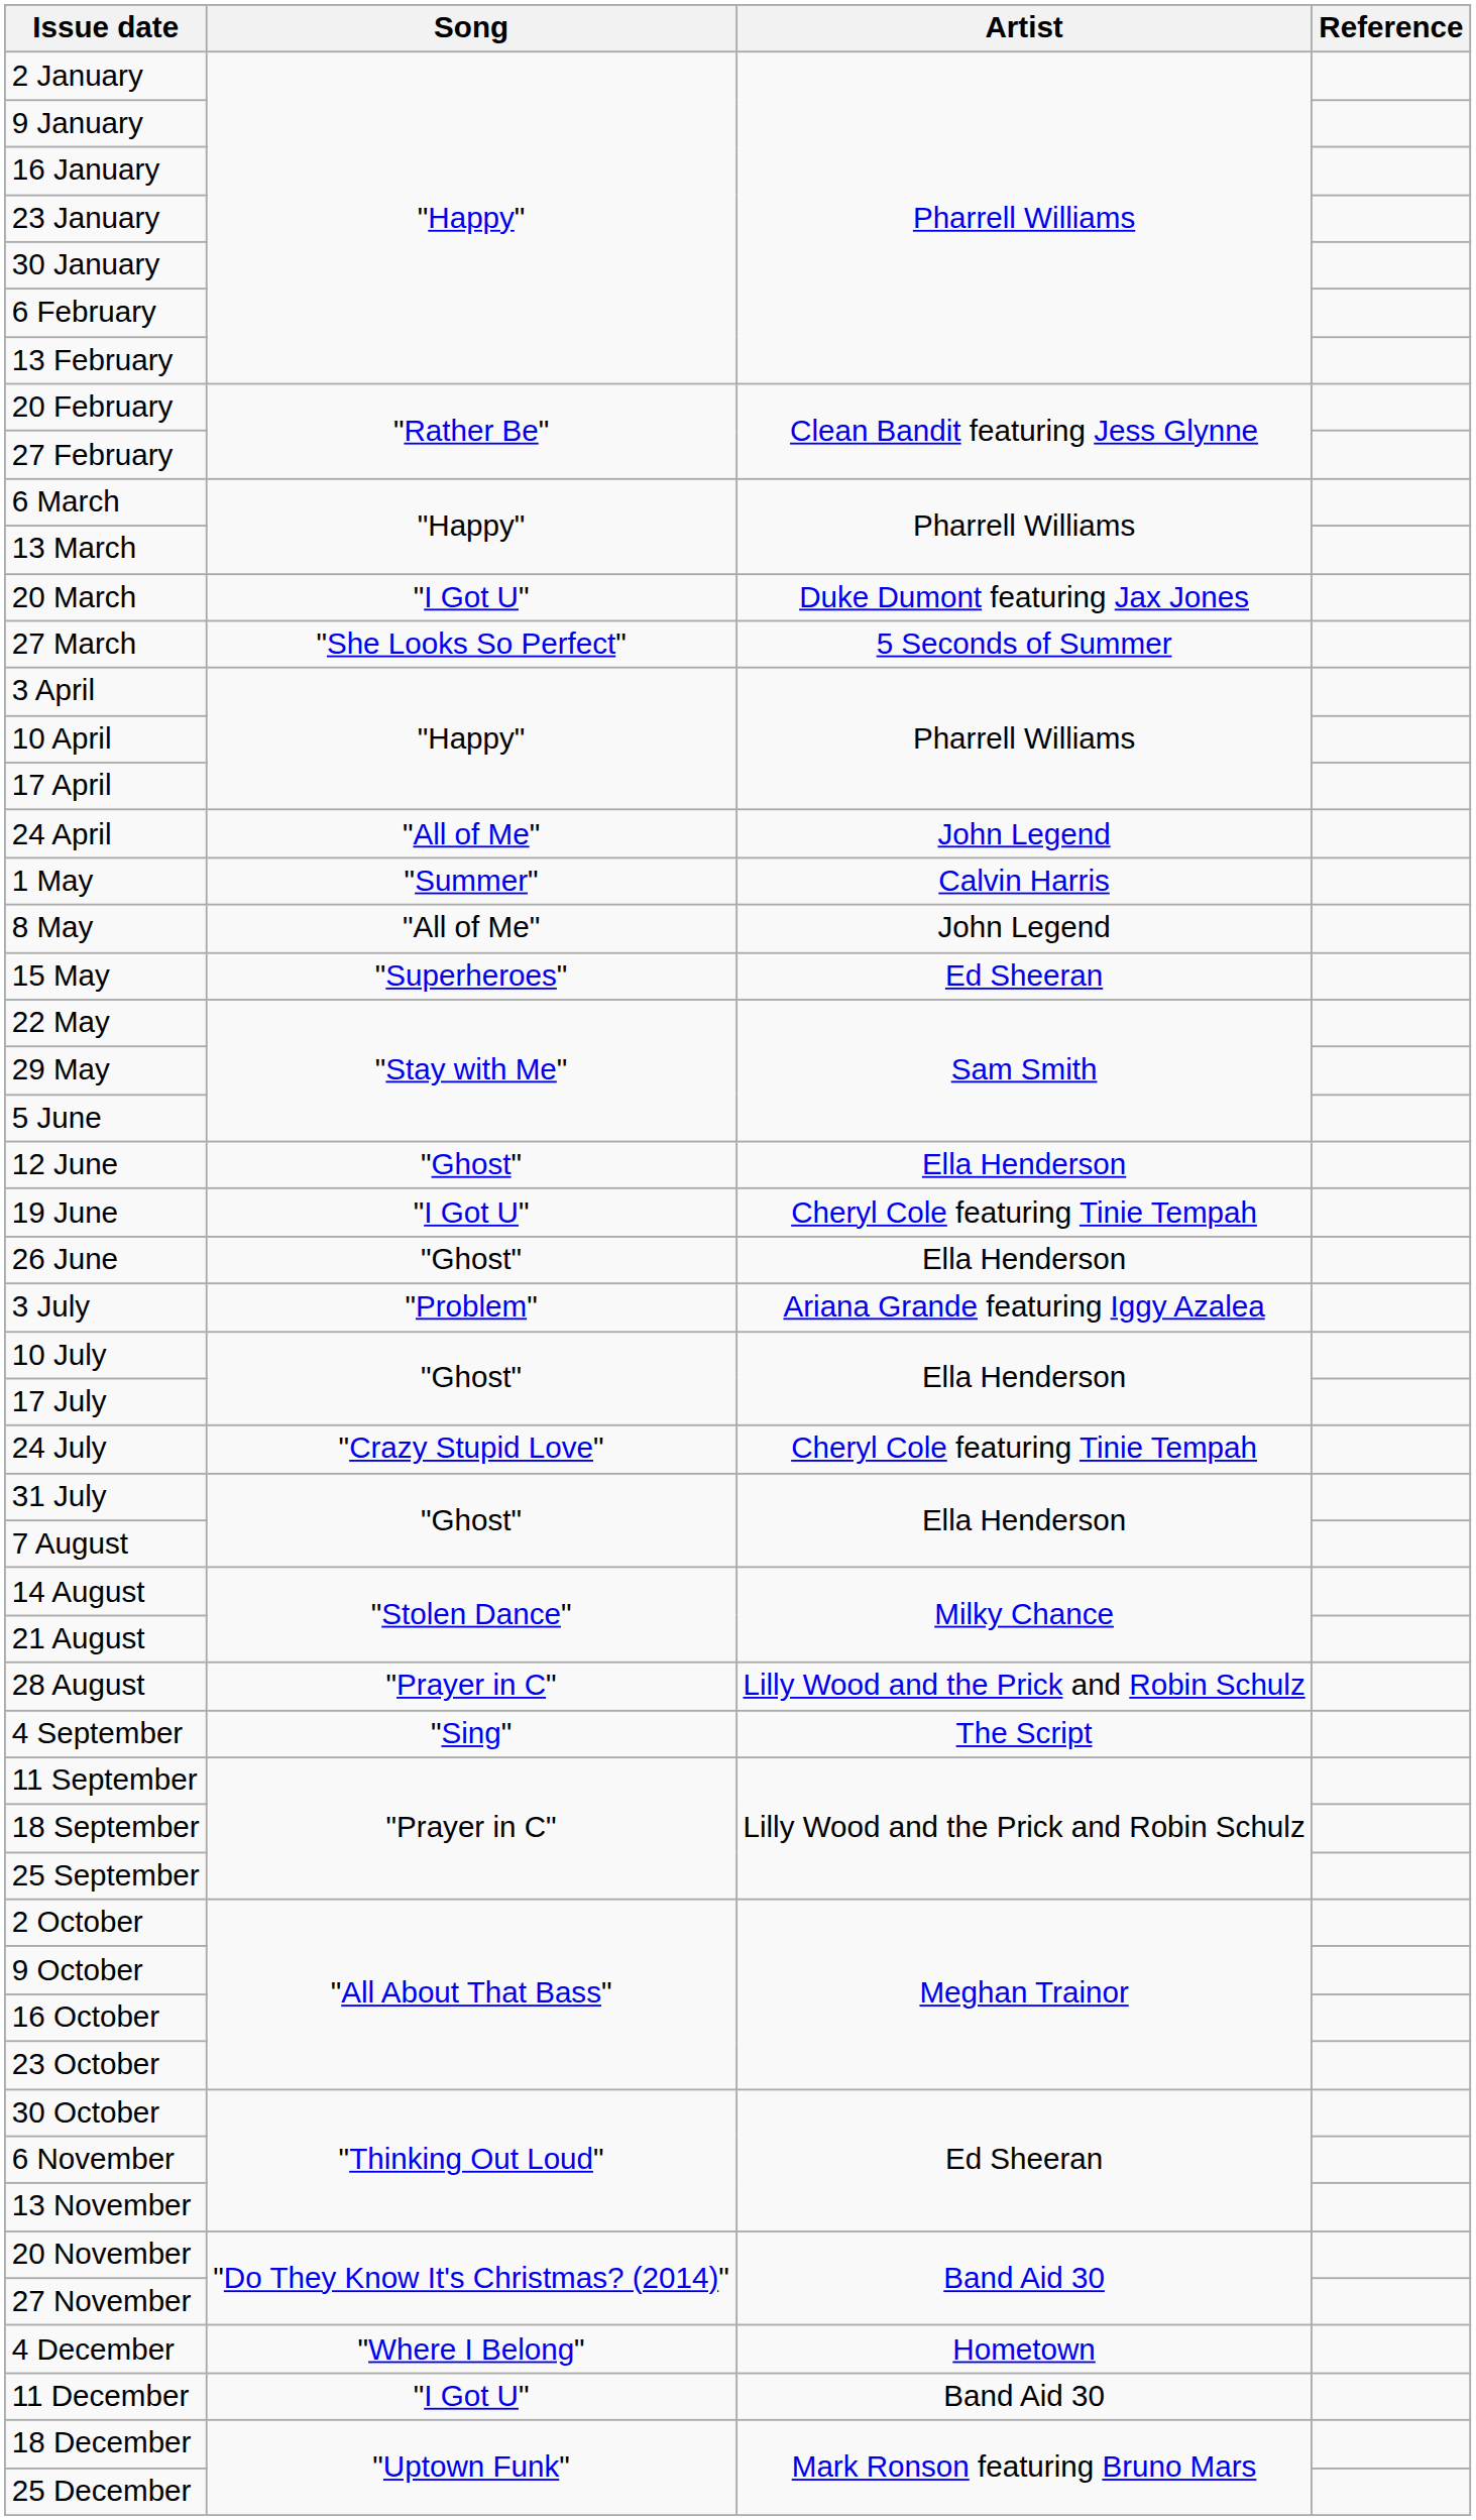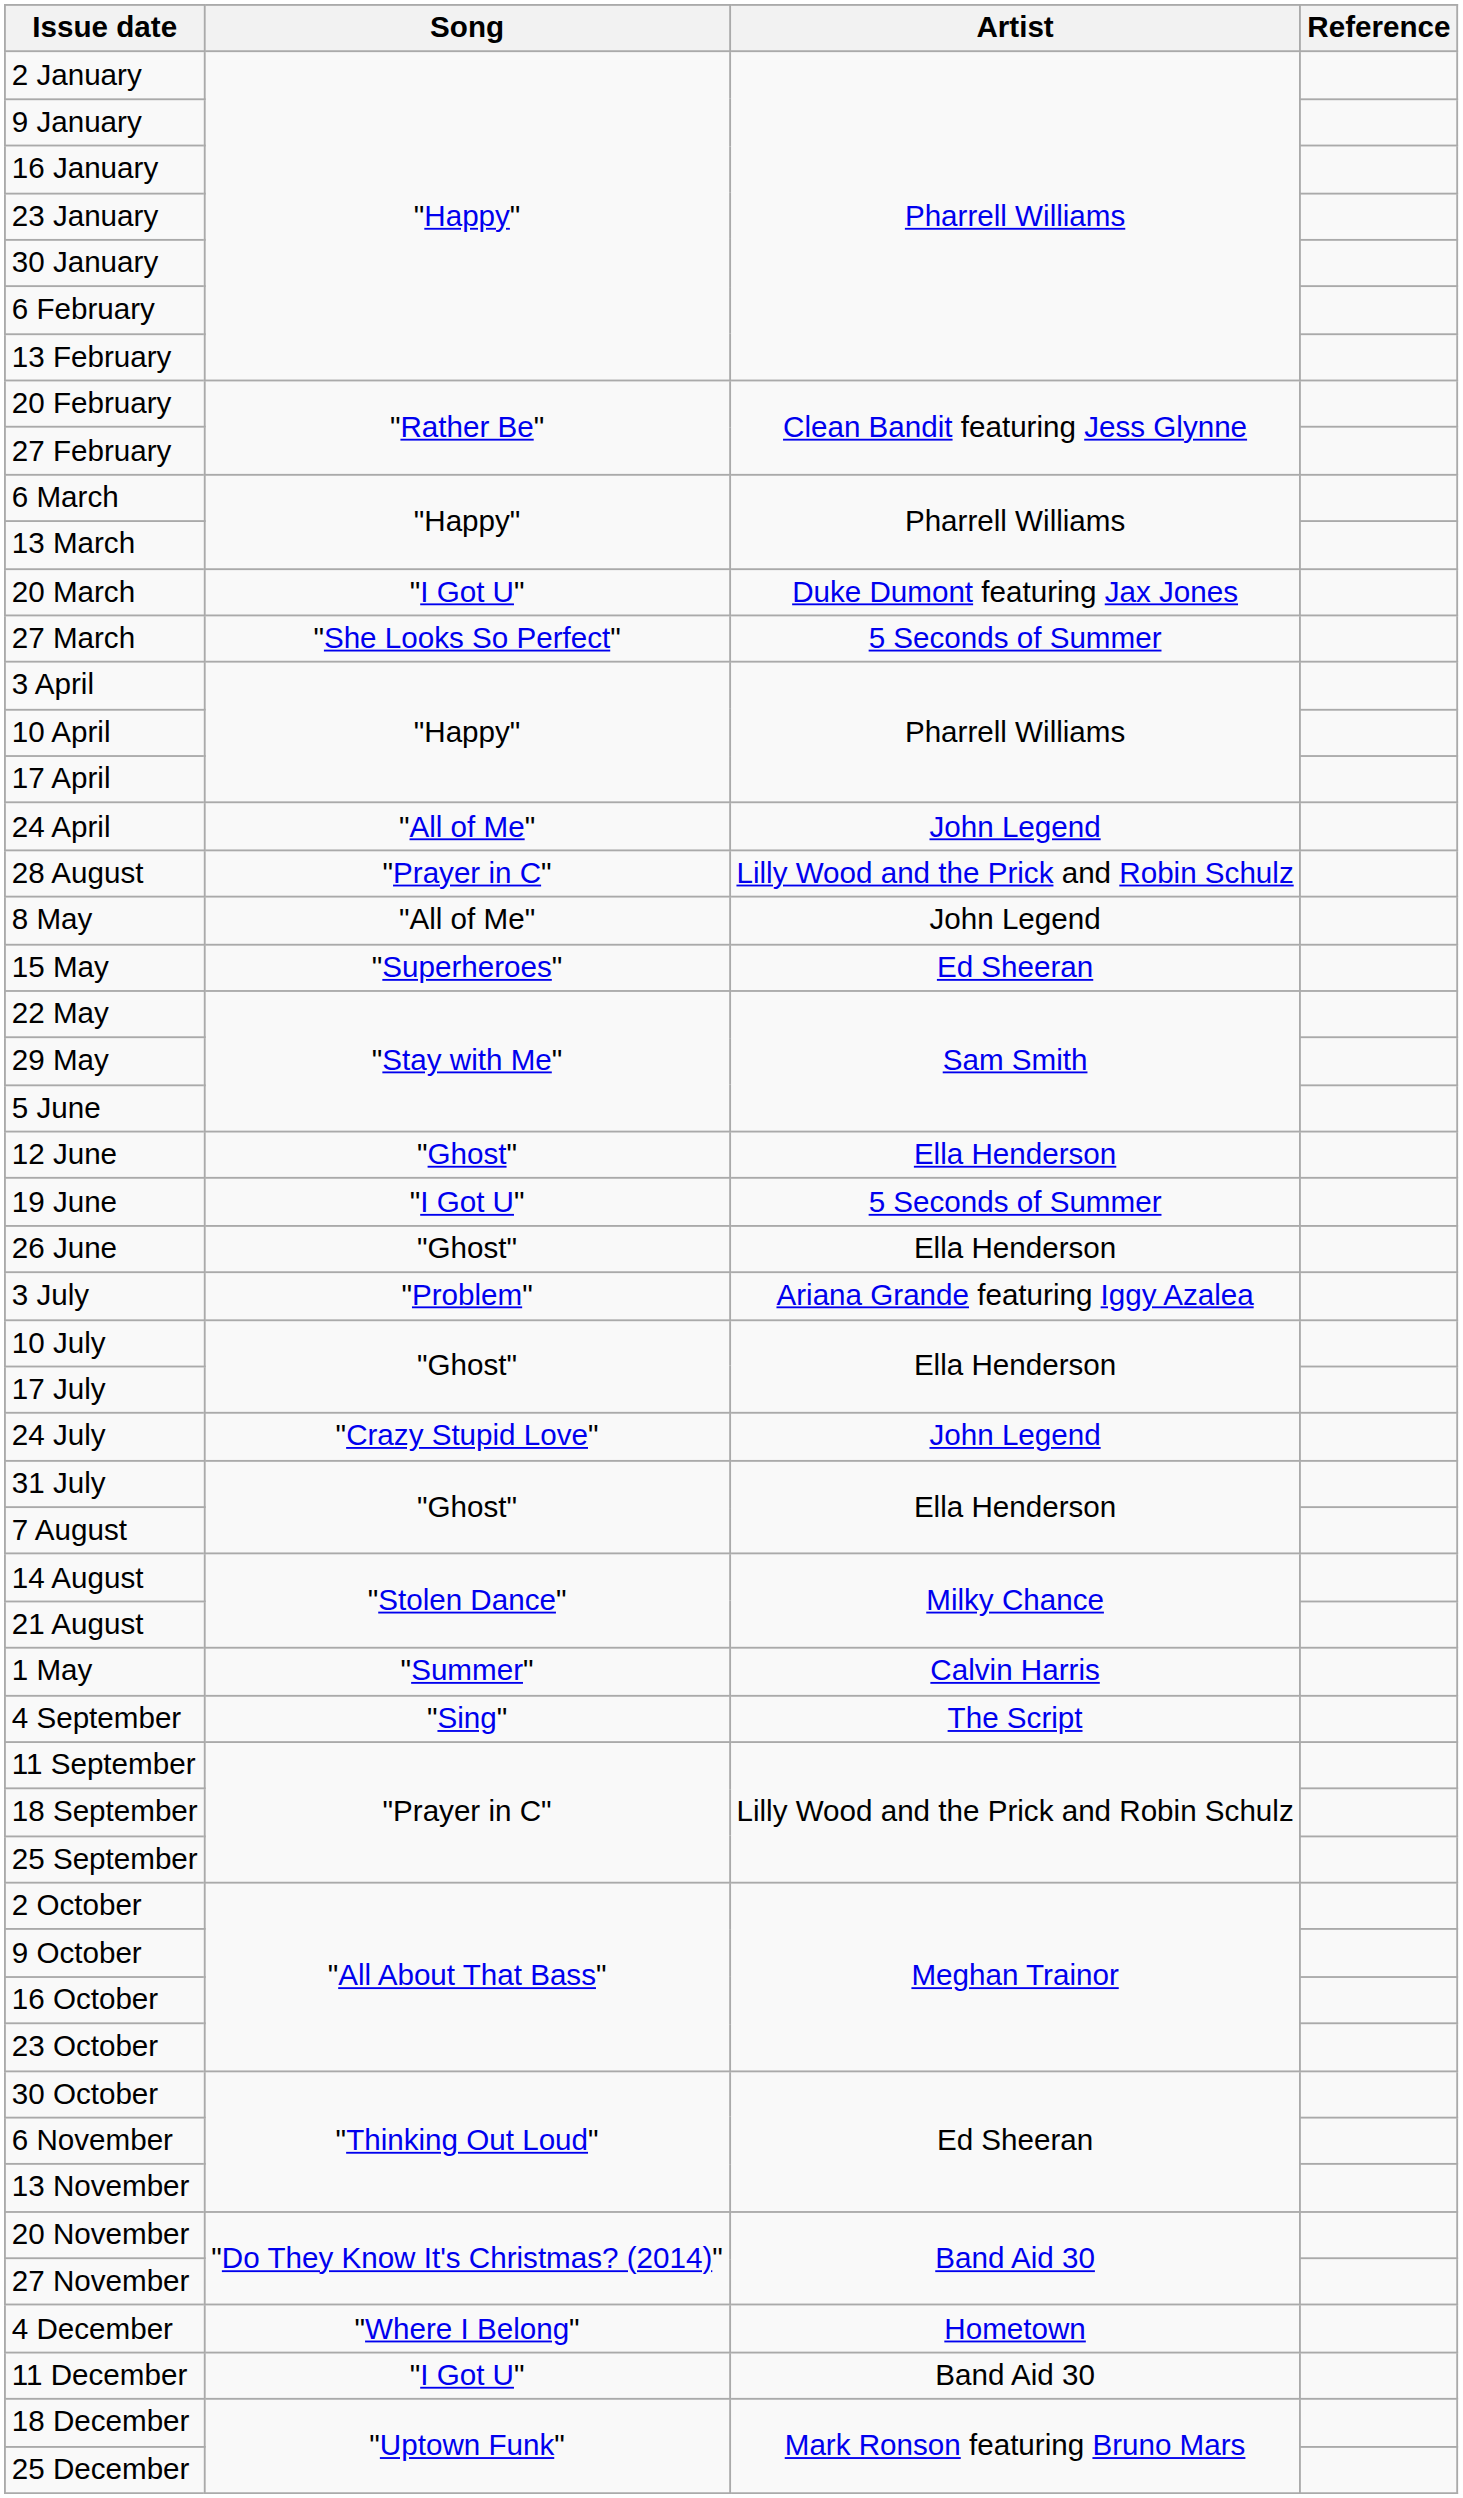 <table class="wikitable">
 <tr>
 <th>Issue date</th>
 <th>Song</th>
 <th>Artist</th>
 <th>Reference</th>
 </tr>
 <tr>
 <td>2 January</td>
 <td align="center" rowspan="7">"<a href='#'>Happy</a>"</td>
 <td align="center" rowspan="7"><a href='#'>Pharrell Williams</a></td>
 <td align="center"></td>
 </tr>
 <tr>
 <td>9 January</td>
 <td align="center"></td>
 </tr>
 <tr>
 <td>16 January</td>
 <td align="center"></td>
 </tr>
 <tr>
 <td>23 January</td>
 <td align="center"></td>
 </tr>
 <tr>
 <td>30 January</td>
 <td align="center"></td>
 </tr>
 <tr>
 <td>6 February</td>
 <td align="center"></td>
 </tr>
 <tr>
 <td>13 February</td>
 <td align="center"></td>
 </tr>
 <tr>
 <td>20 February</td>
 <td align="center" rowspan="2">"<a href='#'>Rather Be</a>"</td>
 <td align="center" rowspan="2"><a href='#'>Clean Bandit</a> featuring <a href='#'>Jess Glynne</a></td>
 <td align="center"></td>
 </tr>
 <tr>
 <td>27 February</td>
 <td align="center"></td>
 </tr>
 <tr>
 <td>6 March</td>
 <td align="center" rowspan="2">"Happy"</td>
 <td align="center" rowspan="2">Pharrell Williams</td>
 <td align="center"></td>
 </tr>
 <tr>
 <td>13 March</td>
 <td align="center"></td>
 </tr>
 <tr>
 <td>20 March</td>
 <td align="center">"<a href='#'>I Got U</a>"</td>
 <td align="center"><a href='#'>Duke Dumont</a> featuring <a href='#'>Jax Jones</a></td>
 <td align="center"></td>
 </tr>
 <tr>
 <td>27 March</td>
 <td align="center">"<a href='#'>She Looks So Perfect</a>"</td>
 <td align="center"><a href='#'>5 Seconds of Summer</a></td>
 <td align="center"></td>
 </tr>
 <tr>
 <td>3 April</td>
 <td align="center" rowspan="3">"Happy"</td>
 <td align="center" rowspan="3">Pharrell Williams</td>
 <td align="center"></td>
 </tr>
 <tr>
 <td>10 April</td>
 <td align="center"></td>
 </tr>
 <tr>
 <td>17 April</td>
 <td align="center"></td>
 </tr>
 <tr>
 <td>24 April</td>
 <td align="center">"<a href='#'>All of Me</a>"</td>
 <td align="center"><a href='#'>John Legend</a></td>
 <td align="center"></td>
 </tr>
 <tr>
-<td>1 May</td>
-<td align="center">"<a href='#'>Summer</a>"</td>
-<td align="center"><a href='#'>Calvin Harris</a></td>
+<td>28 August</td>
+<td align="center">"<a href='#'>Prayer in C</a>"</td>
+<td align="center"><a href='#'>Lilly Wood and the Prick</a> and <a href='#'>Robin Schulz</a></td>
 <td align="center"></td>
 </tr>
 <tr>
 <td>8 May</td>
 <td align="center">"All of Me"</td>
 <td align="center">John Legend</td>
 <td align="center"></td>
 </tr>
 <tr>
 <td>15 May</td>
 <td align="center">"<a href='#'>Superheroes</a>"</td>
 <td align="center"><a href='#'>Ed Sheeran</a></td>
 <td align="center"></td>
 </tr>
 <tr>
 <td>22 May</td>
 <td align="center" rowspan="3">"<a href='#'>Stay with Me</a>"</td>
 <td align="center" rowspan="3"><a href='#'>Sam Smith</a></td>
 <td align="center"></td>
 </tr>
 <tr>
 <td>29 May</td>
 <td align="center"></td>
 </tr>
 <tr>
 <td>5 June</td>
 <td align="center"></td>
 </tr>
 <tr>
 <td>12 June</td>
 <td align="center">"<a href='#'>Ghost</a>"</td>
 <td align="center"><a href='#'>Ella Henderson</a></td>
 <td align="center"></td>
 </tr>
 <tr>
 <td>19 June</td>
 <td align="center">"<a href='#'>I Got U</a>"</td>
-<td align="center"><a href='#'>Cheryl Cole</a> featuring <a href='#'>Tinie Tempah</a></td>
+<td align="center"><a href='#'>5 Seconds of Summer</a></td>
 <td align="center"></td>
 </tr>
 <tr>
 <td>26 June</td>
 <td align="center">"Ghost"</td>
 <td align="center">Ella Henderson</td>
 <td align="center"></td>
 </tr>
 <tr>
 <td>3 July</td>
 <td align="center">"<a href='#'>Problem</a>"</td>
 <td align="center"><a href='#'>Ariana Grande</a> featuring <a href='#'>Iggy Azalea</a></td>
 <td align="center"></td>
 </tr>
 <tr>
 <td>10 July</td>
 <td align="center" rowspan="2">"Ghost"</td>
 <td align="center" rowspan="2">Ella Henderson</td>
 <td align="center"></td>
 </tr>
 <tr>
 <td>17 July</td>
 <td align="center"></td>
 </tr>
 <tr>
 <td>24 July</td>
 <td align="center">"<a href='#'>Crazy Stupid Love</a>"</td>
-<td align="center"><a href='#'>Cheryl Cole</a> featuring <a href='#'>Tinie Tempah</a></td>
+<td align="center"><a href='#'>John Legend</a></td>
 <td align="center"></td>
 </tr>
 <tr>
 <td>31 July</td>
 <td align="center" rowspan="2">"Ghost"</td>
 <td align="center" rowspan="2">Ella Henderson</td>
 <td align="center"></td>
 </tr>
 <tr>
 <td>7 August</td>
 <td align="center"></td>
 </tr>
 <tr>
 <td>14 August</td>
 <td align="center" rowspan="2">"<a href='#'>Stolen Dance</a>"</td>
 <td align="center" rowspan="2"><a href='#'>Milky Chance</a></td>
 <td align="center"></td>
 </tr>
 <tr>
 <td>21 August</td>
 <td align="center"></td>
 </tr>
 <tr>
-<td>28 August</td>
-<td align="center">"<a href='#'>Prayer in C</a>"</td>
-<td align="center"><a href='#'>Lilly Wood and the Prick</a> and <a href='#'>Robin Schulz</a></td>
+<td>1 May</td>
+<td align="center">"<a href='#'>Summer</a>"</td>
+<td align="center"><a href='#'>Calvin Harris</a></td>
 <td align="center"></td>
 </tr>
 <tr>
 <td>4 September</td>
 <td align="center">"<a href='#'>Sing</a>"</td>
 <td align="center"><a href='#'>The Script</a></td>
 <td align="center"></td>
 </tr>
 <tr>
 <td>11 September</td>
 <td align="center" rowspan="3">"Prayer in C"</td>
 <td align="center" rowspan="3">Lilly Wood and the Prick and Robin Schulz</td>
 <td align="center"></td>
 </tr>
 <tr>
 <td>18 September</td>
 <td align="center"></td>
 </tr>
 <tr>
 <td>25 September</td>
 <td align="center"></td>
 </tr>
 <tr>
 <td>2 October</td>
 <td align="center" rowspan="4">"<a href='#'>All About That Bass</a>"</td>
 <td align="center" rowspan="4"><a href='#'>Meghan Trainor</a></td>
 <td align="center"></td>
 </tr>
 <tr>
 <td>9 October</td>
 <td align="center"></td>
 </tr>
 <tr>
 <td>16 October</td>
 <td align="center"></td>
 </tr>
 <tr>
 <td>23 October</td>
 <td align="center"></td>
 </tr>
 <tr>
 <td>30 October</td>
 <td align="center" rowspan="3">"<a href='#'>Thinking Out Loud</a>"</td>
 <td align="center" rowspan="3">Ed Sheeran</td>
 <td align="center"></td>
 </tr>
 <tr>
 <td>6 November</td>
 <td align="center"></td>
 </tr>
 <tr>
 <td>13 November</td>
 <td align="center"></td>
 </tr>
 <tr>
 <td>20 November</td>
 <td align="center" rowspan="2">"<a href='#'>Do They Know It's Christmas? (2014)</a>"</td>
 <td align="center" rowspan="2"><a href='#'>Band Aid 30</a></td>
 <td align="center"></td>
 </tr>
 <tr>
 <td>27 November</td>
 <td align="center"></td>
 </tr>
 <tr>
 <td>4 December</td>
 <td align="center">"<a href='#'>Where I Belong</a>"</td>
 <td align="center"><a href='#'>Hometown</a></td>
 <td align="center"></td>
 </tr>
 <tr>
 <td>11 December</td>
 <td align="center">"<a href='#'>I Got U</a>"</td>
 <td align="center">Band Aid 30</td>
 <td align="center"></td>
 </tr>
 <tr>
 <td>18 December</td>
 <td align="center" rowspan="2">"<a href='#'>Uptown Funk</a>"</td>
 <td align="center" rowspan="2"><a href='#'>Mark Ronson</a> featuring <a href='#'>Bruno Mars</a></td>
 <td align="center"></td>
 </tr>
 <tr>
 <td>25 December</td>
 <td align="center"></td>
 </tr>
 </table>
